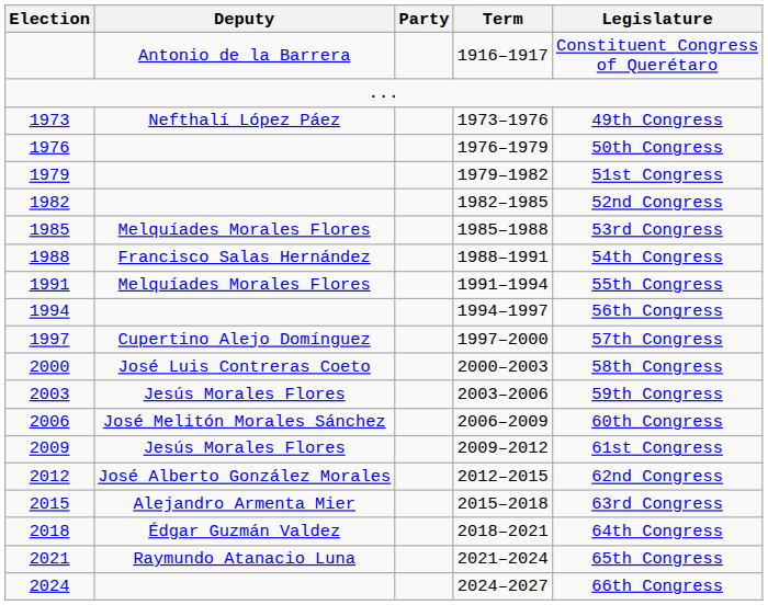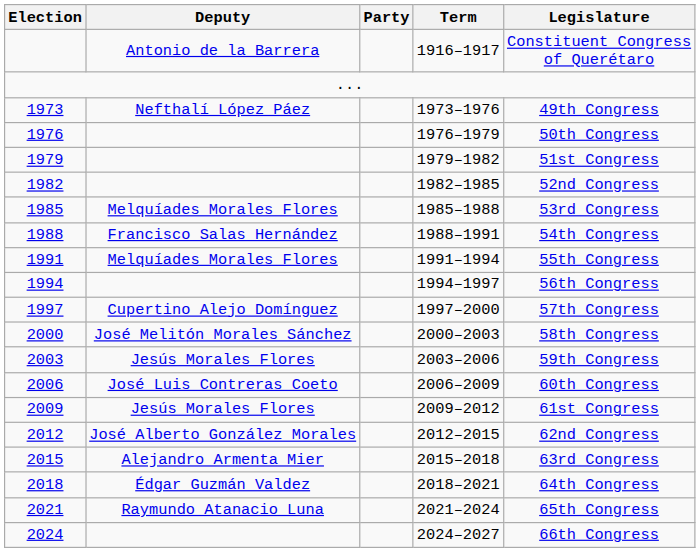 <table class="wikitable sortable" style="text-align: center">
 <tr>
 <th>Election</th>
 <th class="unsortable">Deputy</th>
 <th class="unsortable">Party</th>
 <th class="unsortable">Term</th>
 <th class="unsortable">Legislature</th>
 </tr>
 <tr>
 <td></td>
 <td><a href='#'>Antonio de la Barrera</a></td>
 <td></td>
 <td>1916–1917</td>
 <td><a href='#'>Constituent Congress<br>of Querétaro</a></td>
 </tr>
 <tr>
 <td colspan=6> ...</td>
 </tr>
 <tr>
 <td><a href='#'>1973</a></td>
 <td><a href='#'>Nefthalí López Páez</a></td>
 <td></td>
 <td>1973–1976</td>
 <td><a href='#'>49th Congress</a></td>
 </tr>
 <tr>
 <td><a href='#'>1976</a></td>
 <td></td>
 <td></td>
 <td>1976–1979</td>
 <td><a href='#'>50th Congress</a></td>
 </tr>
 <tr>
 <td><a href='#'>1979</a></td>
 <td></td>
 <td></td>
 <td>1979–1982</td>
 <td><a href='#'>51st Congress</a></td>
 </tr>
 <tr>
 <td><a href='#'>1982</a></td>
 <td></td>
 <td></td>
 <td>1982–1985</td>
 <td><a href='#'>52nd Congress</a></td>
 </tr>
 <tr>
 <td><a href='#'>1985</a></td>
 <td><a href='#'>Melquíades Morales Flores</a></td>
 <td></td>
 <td>1985–1988</td>
 <td><a href='#'>53rd Congress</a></td>
 </tr>
 <tr>
 <td><a href='#'>1988</a></td>
 <td><a href='#'>Francisco Salas Hernández</a></td>
 <td></td>
 <td>1988–1991</td>
 <td><a href='#'>54th Congress</a></td>
 </tr>
 <tr>
 <td><a href='#'>1991</a></td>
 <td><a href='#'>Melquíades Morales Flores</a></td>
 <td></td>
 <td>1991–1994</td>
 <td><a href='#'>55th Congress</a></td>
 </tr>
 <tr>
 <td><a href='#'>1994</a></td>
 <td></td>
 <td></td>
 <td>1994–1997</td>
 <td><a href='#'>56th Congress</a></td>
 </tr>
 <tr>
 <td><a href='#'>1997</a></td>
 <td><a href='#'>Cupertino Alejo Domínguez</a></td>
 <td></td>
 <td>1997–2000</td>
 <td><a href='#'>57th Congress</a></td>
 </tr>
 <tr>
 <td><a href='#'>2000</a></td>
-<td><a href='#'>José Luis Contreras Coeto</a></td>
+<td><a href='#'>José Melitón Morales Sánchez</a></td>
 <td></td>
 <td>2000–2003</td>
 <td><a href='#'>58th Congress</a></td>
 </tr>
 <tr>
 <td><a href='#'>2003</a></td>
 <td><a href='#'>Jesús Morales Flores</a></td>
 <td></td>
 <td>2003–2006</td>
 <td><a href='#'>59th Congress</a></td>
 </tr>
 <tr>
 <td><a href='#'>2006</a></td>
-<td><a href='#'>José Melitón Morales Sánchez</a></td>
+<td><a href='#'>José Luis Contreras Coeto</a></td>
 <td></td>
 <td>2006–2009</td>
 <td><a href='#'>60th Congress</a></td>
 </tr>
 <tr>
 <td><a href='#'>2009</a></td>
 <td><a href='#'>Jesús Morales Flores</a></td>
 <td></td>
 <td>2009–2012</td>
 <td><a href='#'>61st Congress</a></td>
 </tr>
 <tr>
 <td><a href='#'>2012</a></td>
 <td><a href='#'>José Alberto González Morales</a></td>
 <td></td>
 <td>2012–2015</td>
 <td><a href='#'>62nd Congress</a></td>
 </tr>
 <tr>
 <td><a href='#'>2015</a></td>
 <td><a href='#'>Alejandro Armenta Mier</a></td>
 <td> </td>
 <td>2015–2018</td>
 <td><a href='#'>63rd Congress</a></td>
 </tr>
 <tr>
 <td><a href='#'>2018</a></td>
 <td><a href='#'>Édgar Guzmán Valdez</a></td>
 <td> </td>
 <td>2018–2021</td>
 <td><a href='#'>64th Congress</a></td>
 </tr>
 <tr>
 <td><a href='#'>2021</a></td>
 <td><a href='#'>Raymundo Atanacio Luna</a></td>
 <td>  </td>
 <td>2021–2024</td>
 <td><a href='#'>65th Congress</a></td>
 </tr>
 <tr>
 <td><a href='#'>2024</a></td>
 <td></td>
 <td></td>
 <td>2024–2027</td>
 <td><a href='#'>66th Congress</a></td>
 </tr>
 </table>
